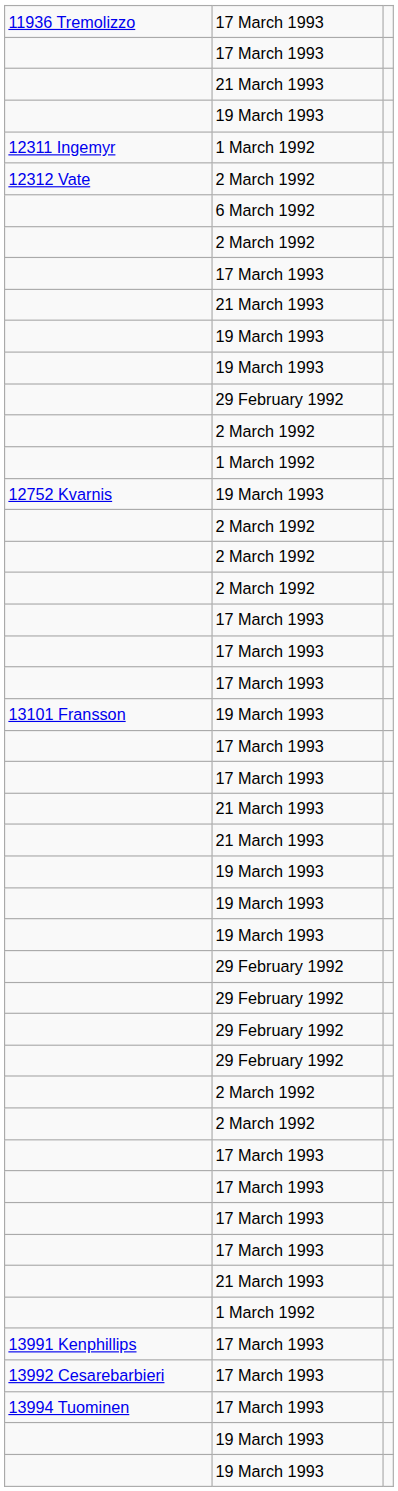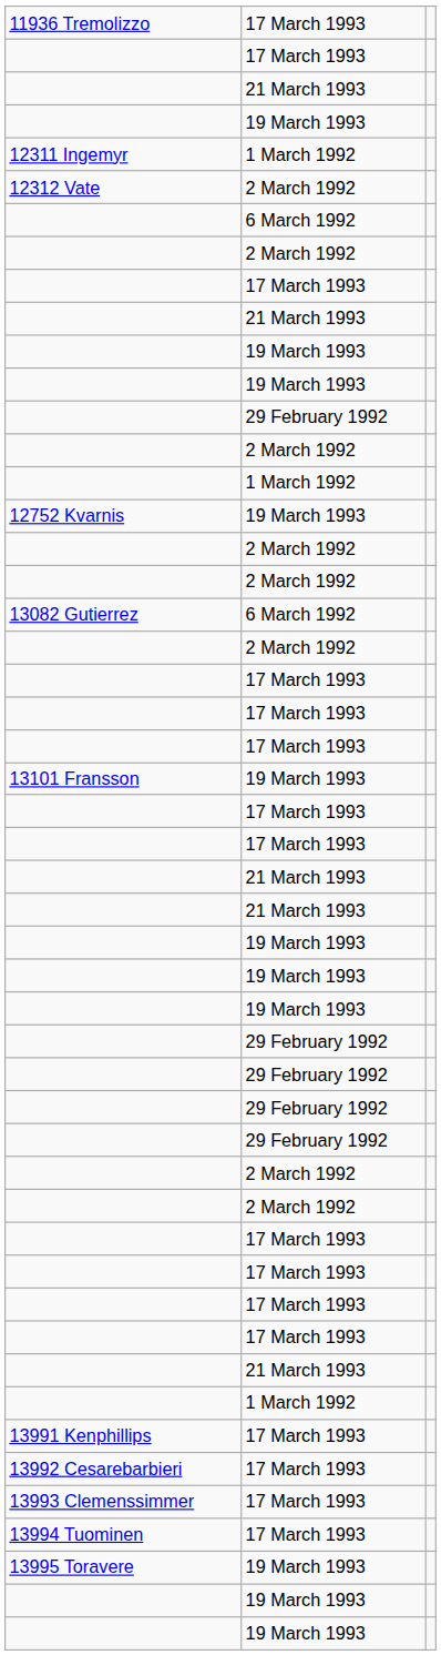 <table class="wikitable" style="font-size: 89%; float: left; width: 24em; margin-right: 1em;height: 1300px;">
 <tr>
 <td><a href='#'>11936 Tremolizzo</a></td>
 <td>17 March 1993</td>
 <td></td>
 </tr>
 <tr>
 <td></td>
 <td>17 March 1993</td>
 <td></td>
 </tr>
 <tr>
 <td></td>
 <td>21 March 1993</td>
 <td></td>
 </tr>
 <tr>
 <td></td>
 <td>19 March 1993</td>
 <td></td>
 </tr>
 <tr>
 <td><a href='#'>12311 Ingemyr</a></td>
 <td>1 March 1992</td>
 <td></td>
 </tr>
 <tr>
 <td><a href='#'>12312 Vate</a></td>
 <td>2 March 1992</td>
 <td></td>
 </tr>
 <tr>
 <td></td>
 <td>6 March 1992</td>
 <td></td>
 </tr>
 <tr>
 <td></td>
 <td>2 March 1992</td>
 <td></td>
 </tr>
 <tr>
 <td></td>
 <td>17 March 1993</td>
 <td></td>
 </tr>
 <tr>
 <td></td>
 <td>21 March 1993</td>
 <td></td>
 </tr>
 <tr>
 <td></td>
 <td>19 March 1993</td>
 <td></td>
 </tr>
 <tr>
 <td></td>
 <td>19 March 1993</td>
 <td></td>
 </tr>
 <tr>
 <td></td>
 <td>29 February 1992</td>
 <td></td>
 </tr>
 <tr>
 <td></td>
 <td>2 March 1992</td>
 <td></td>
 </tr>
 <tr>
 <td></td>
 <td>1 March 1992</td>
 <td></td>
 </tr>
 <tr>
 <td><a href='#'>12752 Kvarnis</a></td>
 <td>19 March 1993</td>
 <td></td>
 </tr>
 <tr>
 <td></td>
 <td>2 March 1992</td>
 <td></td>
 </tr>
 <tr>
 <td></td>
 <td>2 March 1992</td>
+<td></td>
+</tr>
+<tr>
+<td><a href='#'>13082 Gutierrez</a></td>
+<td>6 March 1992</td>
 <td></td>
 </tr>
 <tr>
 <td></td>
 <td>2 March 1992</td>
 <td></td>
 </tr>
 <tr>
 <td></td>
 <td>17 March 1993</td>
 <td></td>
 </tr>
 <tr>
 <td></td>
 <td>17 March 1993</td>
 <td></td>
 </tr>
 <tr>
 <td></td>
 <td>17 March 1993</td>
 <td></td>
 </tr>
 <tr>
 <td><a href='#'>13101 Fransson</a></td>
 <td>19 March 1993</td>
 <td></td>
 </tr>
 <tr>
 <td></td>
 <td>17 March 1993</td>
 <td></td>
 </tr>
 <tr>
 <td></td>
 <td>17 March 1993</td>
 <td></td>
 </tr>
 <tr>
 <td></td>
 <td>21 March 1993</td>
 <td></td>
 </tr>
 <tr>
 <td></td>
 <td>21 March 1993</td>
 <td></td>
 </tr>
 <tr>
 <td></td>
 <td>19 March 1993</td>
 <td></td>
 </tr>
 <tr>
 <td></td>
 <td>19 March 1993</td>
 <td></td>
 </tr>
 <tr>
 <td></td>
 <td>19 March 1993</td>
 <td></td>
 </tr>
 <tr>
 <td></td>
 <td>29 February 1992</td>
 <td></td>
 </tr>
 <tr>
 <td></td>
 <td>29 February 1992</td>
 <td></td>
 </tr>
 <tr>
 <td></td>
 <td>29 February 1992</td>
 <td></td>
 </tr>
 <tr>
 <td></td>
 <td>29 February 1992</td>
 <td></td>
 </tr>
 <tr>
 <td></td>
 <td>2 March 1992</td>
 <td></td>
 </tr>
 <tr>
 <td></td>
 <td>2 March 1992</td>
 <td></td>
 </tr>
 <tr>
 <td></td>
 <td>17 March 1993</td>
 <td></td>
 </tr>
 <tr>
 <td></td>
 <td>17 March 1993</td>
 <td></td>
 </tr>
 <tr>
 <td></td>
 <td>17 March 1993</td>
 <td></td>
 </tr>
 <tr>
 <td></td>
 <td>17 March 1993</td>
 <td></td>
 </tr>
 <tr>
 <td></td>
 <td>21 March 1993</td>
 <td></td>
 </tr>
 <tr>
 <td></td>
 <td>1 March 1992</td>
 <td></td>
 </tr>
 <tr>
 <td><a href='#'>13991 Kenphillips</a></td>
 <td>17 March 1993</td>
 <td></td>
 </tr>
 <tr>
 <td><a href='#'>13992 Cesarebarbieri</a></td>
 <td>17 March 1993</td>
 <td></td>
 </tr>
 <tr>
+<td><a href='#'>13993 Clemenssimmer</a></td>
+<td>17 March 1993</td>
+<td></td>
+</tr>
+<tr>
 <td><a href='#'>13994 Tuominen</a></td>
 <td>17 March 1993</td>
+<td></td>
+</tr>
+<tr>
+<td><a href='#'>13995 Toravere</a></td>
+<td>19 March 1993</td>
 <td></td>
 </tr>
 <tr>
 <td></td>
 <td>19 March 1993</td>
 <td></td>
 </tr>
 <tr>
 <td></td>
 <td>19 March 1993</td>
 <td></td>
 </tr>
 </table>
